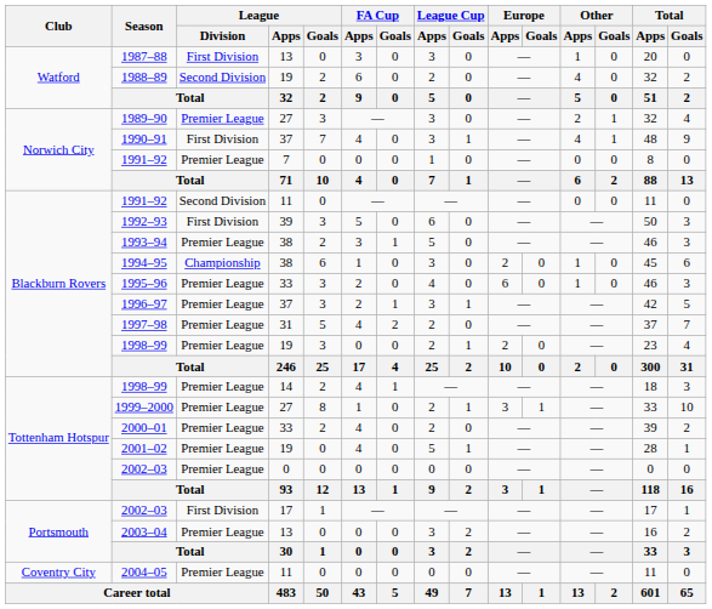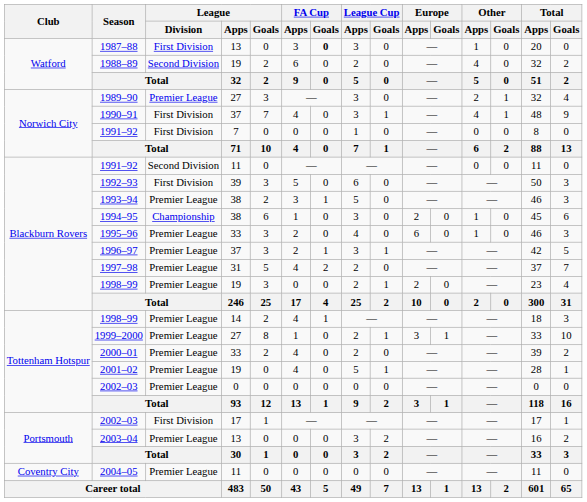 <table class="wikitable" style="text-align:center">
 <tr>
 <th rowspan="2">Club</th>
 <th rowspan="2">Season</th>
 <th colspan="3">League</th>
 <th colspan="2"><a href='#'>FA Cup</a></th>
 <th colspan="2"><a href='#'>League Cup</a></th>
 <th colspan="2">Europe</th>
 <th colspan="2">Other</th>
 <th colspan="2">Total</th>
 </tr>
 <tr>
 <th>Division</th>
 <th>Apps</th>
 <th>Goals</th>
 <th>Apps</th>
 <th>Goals</th>
 <th>Apps</th>
 <th>Goals</th>
 <th>Apps</th>
 <th>Goals</th>
 <th>Apps</th>
 <th>Goals</th>
 <th>Apps</th>
 <th>Goals</th>
 </tr>
 <tr>
 <td rowspan="3"><a href='#'>Watford</a></td>
 <td><a href='#'>1987–88</a></td>
 <td><a href='#'>First Division</a></td>
 <td>13</td>
 <td>0</td>
 <td>3</td>
-<td>0</td>
+<td><strong>0</strong></td>
 <td>3</td>
 <td>0</td>
 <td colspan="2">—</td>
 <td>1</td>
 <td>0</td>
 <td>20</td>
 <td>0</td>
 </tr>
 <tr>
 <td><a href='#'>1988–89</a></td>
 <td><a href='#'>Second Division</a></td>
 <td>19</td>
 <td>2</td>
 <td>6</td>
 <td>0</td>
 <td>2</td>
 <td>0</td>
 <td colspan="2">—</td>
 <td>4</td>
 <td>0</td>
 <td>32</td>
 <td>2</td>
 </tr>
 <tr>
 <th colspan="2">Total</th>
 <th>32</th>
 <th>2</th>
 <th>9</th>
 <th>0</th>
 <th>5</th>
 <th>0</th>
 <th colspan="2">—</th>
 <th>5</th>
 <th>0</th>
 <th>51</th>
 <th>2</th>
 </tr>
 <tr>
 <td rowspan="4"><a href='#'>Norwich City</a></td>
 <td><a href='#'>1989–90</a></td>
 <td><a href='#'>Premier League</a></td>
 <td>27</td>
 <td>3</td>
 <td colspan="2">—</td>
 <td>3</td>
 <td>0</td>
 <td colspan="2">—</td>
 <td>2</td>
 <td>1</td>
 <td>32</td>
 <td>4</td>
 </tr>
 <tr>
 <td><a href='#'>1990–91</a></td>
 <td>First Division</td>
 <td>37</td>
 <td>7</td>
 <td>4</td>
 <td>0</td>
 <td>3</td>
 <td>1</td>
 <td colspan="2">—</td>
 <td>4</td>
 <td>1</td>
 <td>48</td>
 <td>9</td>
 </tr>
 <tr>
 <td><a href='#'>1991–92</a></td>
-<td>Premier League</td>
+<td>First Division</td>
 <td>7</td>
 <td>0</td>
 <td>0</td>
 <td>0</td>
 <td>1</td>
 <td>0</td>
 <td colspan="2">—</td>
 <td>0</td>
 <td>0</td>
 <td>8</td>
 <td>0</td>
 </tr>
 <tr>
 <th colspan="2">Total</th>
 <th>71</th>
 <th>10</th>
 <th>4</th>
 <th>0</th>
 <th>7</th>
 <th>1</th>
 <th colspan="2">—</th>
 <th>6</th>
 <th>2</th>
 <th>88</th>
 <th>13</th>
 </tr>
 <tr>
 <td rowspan="9"><a href='#'>Blackburn Rovers</a></td>
 <td><a href='#'>1991–92</a></td>
 <td>Second Division</td>
 <td>11</td>
 <td>0</td>
 <td colspan="2">—</td>
 <td colspan="2">—</td>
 <td colspan="2">—</td>
 <td>0</td>
 <td>0</td>
 <td>11</td>
 <td>0</td>
 </tr>
 <tr>
 <td><a href='#'>1992–93</a></td>
 <td>First Division</td>
 <td>39</td>
 <td>3</td>
 <td>5</td>
 <td>0</td>
 <td>6</td>
 <td>0</td>
 <td colspan="2">—</td>
 <td colspan="2">—</td>
 <td>50</td>
 <td>3</td>
 </tr>
 <tr>
 <td><a href='#'>1993–94</a></td>
 <td>Premier League</td>
 <td>38</td>
 <td>2</td>
 <td>3</td>
 <td>1</td>
 <td>5</td>
 <td>0</td>
 <td colspan="2">—</td>
 <td colspan="2">—</td>
 <td>46</td>
 <td>3</td>
 </tr>
 <tr>
 <td><a href='#'>1994–95</a></td>
 <td><a href='#'>Championship</a></td>
 <td>38</td>
 <td>6</td>
 <td>1</td>
 <td>0</td>
 <td>3</td>
 <td>0</td>
 <td>2</td>
 <td>0</td>
 <td>1</td>
 <td>0</td>
 <td>45</td>
 <td>6</td>
 </tr>
 <tr>
 <td><a href='#'>1995–96</a></td>
 <td>Premier League</td>
 <td>33</td>
 <td>3</td>
 <td>2</td>
 <td>0</td>
 <td>4</td>
 <td>0</td>
 <td>6</td>
 <td>0</td>
 <td>1</td>
 <td>0</td>
 <td>46</td>
 <td>3</td>
 </tr>
 <tr>
 <td><a href='#'>1996–97</a></td>
 <td>Premier League</td>
 <td>37</td>
 <td>3</td>
 <td>2</td>
 <td>1</td>
 <td>3</td>
 <td>1</td>
 <td colspan="2">—</td>
 <td colspan="2">—</td>
 <td>42</td>
 <td>5</td>
 </tr>
 <tr>
 <td><a href='#'>1997–98</a></td>
 <td>Premier League</td>
 <td>31</td>
 <td>5</td>
 <td>4</td>
 <td>2</td>
 <td>2</td>
 <td>0</td>
 <td colspan="2">—</td>
 <td colspan="2">—</td>
 <td>37</td>
 <td>7</td>
 </tr>
 <tr>
 <td><a href='#'>1998–99</a></td>
 <td>Premier League</td>
 <td>19</td>
 <td>3</td>
 <td>0</td>
 <td>0</td>
 <td>2</td>
 <td>1</td>
 <td>2</td>
 <td>0</td>
 <td colspan="2">—</td>
 <td>23</td>
 <td>4</td>
 </tr>
 <tr>
 <th colspan="2">Total</th>
 <th>246</th>
 <th>25</th>
 <th>17</th>
 <th>4</th>
 <th>25</th>
 <th>2</th>
 <th>10</th>
 <th>0</th>
 <th>2</th>
 <th>0</th>
 <th>300</th>
 <th>31</th>
 </tr>
 <tr>
 <td rowspan="6"><a href='#'>Tottenham Hotspur</a></td>
 <td><a href='#'>1998–99</a></td>
 <td>Premier League</td>
 <td>14</td>
 <td>2</td>
 <td>4</td>
 <td>1</td>
 <td colspan="2">—</td>
 <td colspan="2">—</td>
 <td colspan="2">—</td>
 <td>18</td>
 <td>3</td>
 </tr>
 <tr>
 <td><a href='#'>1999–2000</a></td>
 <td>Premier League</td>
 <td>27</td>
 <td>8</td>
 <td>1</td>
 <td>0</td>
 <td>2</td>
 <td>1</td>
 <td>3</td>
 <td>1</td>
 <td colspan="2">—</td>
 <td>33</td>
 <td>10</td>
 </tr>
 <tr>
 <td><a href='#'>2000–01</a></td>
 <td>Premier League</td>
 <td>33</td>
 <td>2</td>
 <td>4</td>
 <td>0</td>
 <td>2</td>
 <td>0</td>
 <td colspan="2">—</td>
 <td colspan="2">—</td>
 <td>39</td>
 <td>2</td>
 </tr>
 <tr>
 <td><a href='#'>2001–02</a></td>
 <td>Premier League</td>
 <td>19</td>
 <td>0</td>
 <td>4</td>
 <td>0</td>
 <td>5</td>
 <td>1</td>
 <td colspan="2">—</td>
 <td colspan="2">—</td>
 <td>28</td>
 <td>1</td>
 </tr>
 <tr>
 <td><a href='#'>2002–03</a></td>
 <td>Premier League</td>
 <td>0</td>
 <td>0</td>
 <td>0</td>
 <td>0</td>
 <td>0</td>
 <td>0</td>
 <td colspan="2">—</td>
 <td colspan="2">—</td>
 <td>0</td>
 <td>0</td>
 </tr>
 <tr>
 <th colspan="2">Total</th>
 <th>93</th>
 <th>12</th>
 <th>13</th>
 <th>1</th>
 <th>9</th>
 <th>2</th>
 <th>3</th>
 <th>1</th>
 <th colspan="2">—</th>
 <th>118</th>
 <th>16</th>
 </tr>
 <tr>
 <td rowspan="3"><a href='#'>Portsmouth</a></td>
 <td><a href='#'>2002–03</a></td>
 <td>First Division</td>
 <td>17</td>
 <td>1</td>
 <td colspan="2">—</td>
 <td colspan="2">—</td>
 <td colspan="2">—</td>
 <td colspan="2">—</td>
 <td>17</td>
 <td>1</td>
 </tr>
 <tr>
 <td><a href='#'>2003–04</a></td>
 <td>Premier League</td>
 <td>13</td>
 <td>0</td>
 <td>0</td>
 <td>0</td>
 <td>3</td>
 <td>2</td>
 <td colspan="2">—</td>
 <td colspan="2">—</td>
 <td>16</td>
 <td>2</td>
 </tr>
 <tr>
 <th colspan="2">Total</th>
 <th>30</th>
 <th>1</th>
 <th>0</th>
 <th>0</th>
 <th>3</th>
 <th>2</th>
 <th colspan="2">—</th>
 <th colspan="2">—</th>
 <th>33</th>
 <th>3</th>
 </tr>
 <tr>
 <td><a href='#'>Coventry City</a></td>
 <td><a href='#'>2004–05</a></td>
 <td>Premier League</td>
 <td>11</td>
 <td>0</td>
 <td>0</td>
 <td>0</td>
 <td>0</td>
 <td>0</td>
 <td colspan="2">—</td>
 <td colspan="2">—</td>
 <td>11</td>
 <td>0</td>
 </tr>
 <tr>
 <th colspan="3">Career total</th>
 <th>483</th>
 <th>50</th>
 <th>43</th>
 <th>5</th>
 <th>49</th>
 <th>7</th>
 <th>13</th>
 <th>1</th>
 <th>13</th>
 <th>2</th>
 <th>601</th>
 <th>65</th>
 </tr>
 </table>
